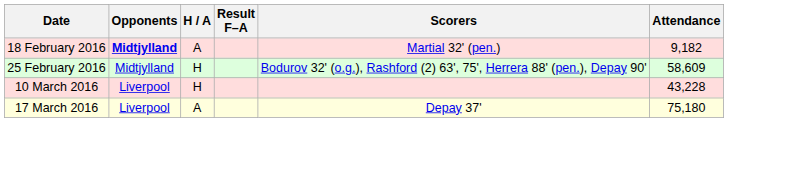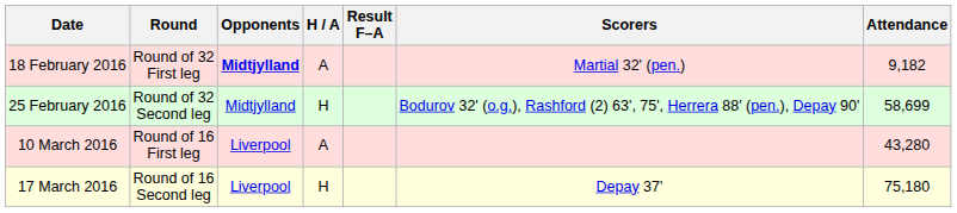 <table class="wikitable" style="text-align:center">
 <tr>
 <th>Date</th>
+<th>Round</th>
 <th>Opponents</th>
 <th>H / A</th>
 <th>Result<br>F–A</th>
 <th>Scorers</th>
 <th>Attendance</th>
 </tr>
 <tr bgcolor="#ffdddd">
 <td>18 February 2016</td>
+<td>Round of 32<br>First leg</td>
 <td><strong><a href='#'>Midtjylland</a></strong></td>
 <td>A</td>
 <td></td>
 <td><a href='#'>Martial</a> 32' (<a href='#'>pen.</a>)</td>
 <td>9,182</td>
 </tr>
 <tr bgcolor="#ddffdd">
 <td>25 February 2016</td>
+<td>Round of 32<br>Second leg</td>
 <td><a href='#'>Midtjylland</a></td>
 <td>H</td>
 <td></td>
 <td><a href='#'>Bodurov</a> 32' (<a href='#'>o.g.</a>), <a href='#'>Rashford</a> (2) 63', 75', <a href='#'>Herrera</a> 88' (<a href='#'>pen.</a>), <a href='#'>Depay</a> 90'</td>
-<td>58,609</td>
+<td>58,699</td>
 </tr>
 <tr bgcolor="#ffdddd">
 <td>10 March 2016</td>
+<td>Round of 16<br>First leg</td>
 <td><a href='#'>Liverpool</a></td>
-<td>H</td>
+<td>A</td>
 <td></td>
 <td></td>
-<td>43,228</td>
+<td>43,280</td>
 </tr>
 <tr bgcolor="#ffffdd">
 <td>17 March 2016</td>
+<td>Round of 16<br>Second leg</td>
 <td><a href='#'>Liverpool</a></td>
-<td>A</td>
+<td>H</td>
 <td></td>
 <td><a href='#'>Depay</a> 37'</td>
 <td>75,180</td>
 </tr>
 </table>
